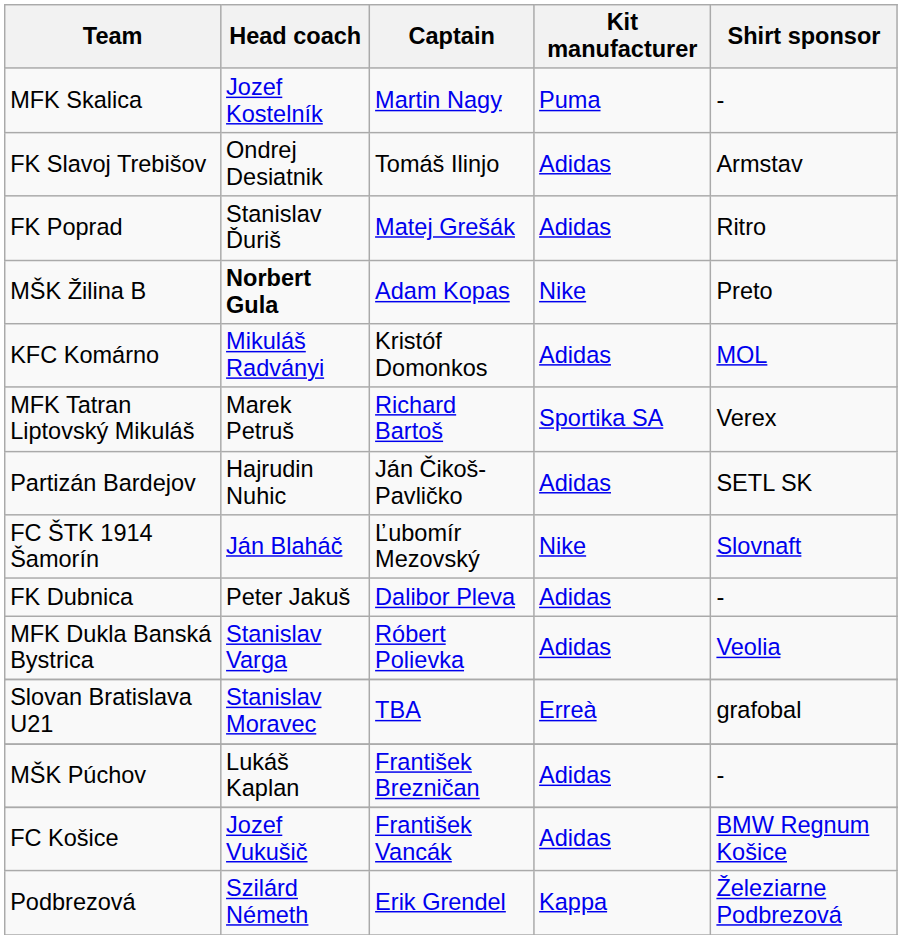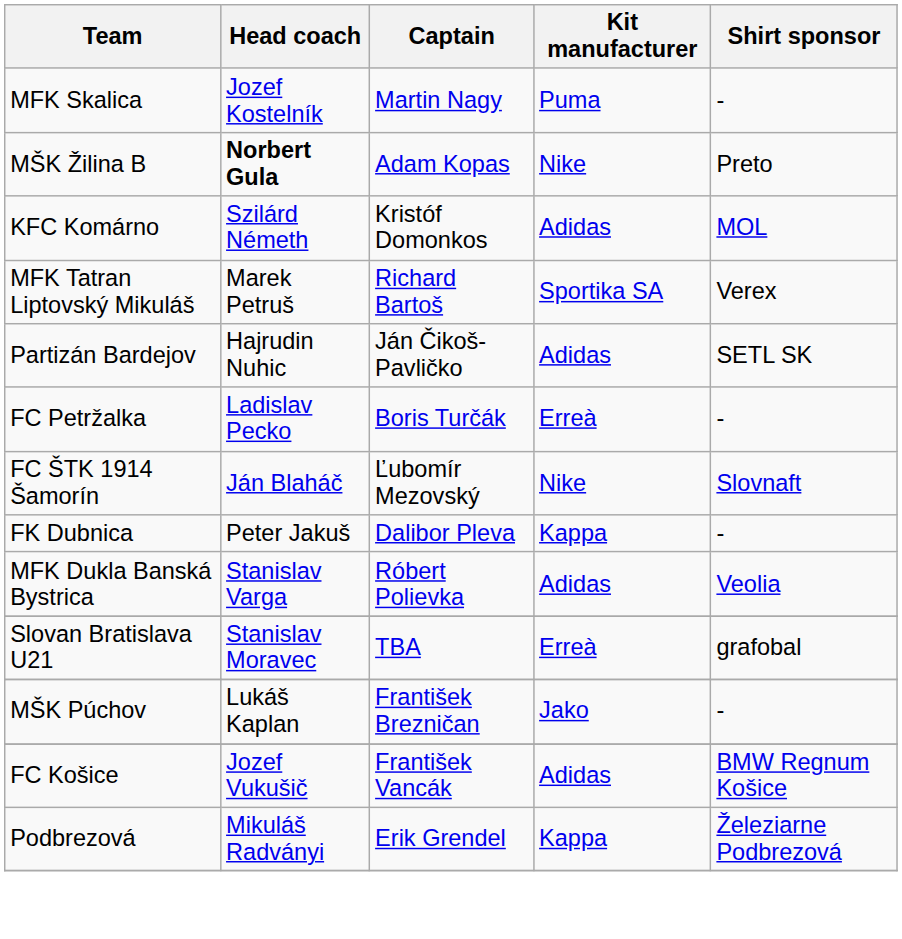 <table class="wikitable sortable" style="text-align: left;">
 <tr>
 <th>Team</th>
 <th>Head coach</th>
 <th>Captain</th>
 <th>Kit manufacturer</th>
 <th>Shirt sponsor</th>
 </tr>
 <tr>
 <td>MFK Skalica</td>
 <td> <a href='#'>Jozef Kostelník</a></td>
 <td> <a href='#'>Martin Nagy</a></td>
 <td> <a href='#'>Puma</a></td>
 <td>-</td>
 </tr>
 <tr>
-<td>FK Slavoj Trebišov</td>
-<td> Ondrej Desiatnik</td>
-<td> Tomáš Ilinjo</td>
-<td> <a href='#'>Adidas</a></td>
-<td>Armstav</td>
-</tr>
-<tr>
-<td>FK Poprad</td>
-<td> Stanislav Ďuriš</td>
-<td> <a href='#'>Matej Grešák</a></td>
-<td> <a href='#'>Adidas</a></td>
-<td>Ritro</td>
-</tr>
-<tr>
 <td>MŠK Žilina B</td>
 <td><strong> Norbert Gula</strong></td>
 <td> <a href='#'>Adam Kopas</a></td>
 <td> <a href='#'>Nike</a></td>
 <td>Preto</td>
 </tr>
 <tr>
 <td>KFC Komárno</td>
-<td> <a href='#'>Mikuláš Radványi</a></td>
+<td> <a href='#'>Szilárd Németh</a></td>
 <td> Kristóf Domonkos</td>
 <td> <a href='#'>Adidas</a></td>
 <td><a href='#'>MOL</a></td>
 </tr>
 <tr>
 <td>MFK Tatran Liptovský Mikuláš</td>
 <td> Marek Petruš</td>
 <td> <a href='#'>Richard Bartoš</a></td>
 <td> <a href='#'>Sportika SA</a></td>
 <td>Verex</td>
 </tr>
 <tr>
 <td>Partizán Bardejov</td>
 <td> Hajrudin Nuhic</td>
 <td> Ján Čikoš-Pavličko</td>
 <td> <a href='#'>Adidas</a></td>
 <td>SETL SK</td>
 </tr>
 <tr>
+<td>FC Petržalka</td>
+<td> <a href='#'>Ladislav Pecko</a></td>
+<td> <a href='#'>Boris Turčák</a></td>
+<td> <a href='#'>Erreà</a></td>
+<td>-</td>
+</tr>
+<tr>
 <td>FC ŠTK 1914 Šamorín</td>
 <td> <a href='#'>Ján Blaháč</a></td>
 <td> Ľubomír Mezovský</td>
 <td> <a href='#'>Nike</a></td>
 <td><a href='#'>Slovnaft</a></td>
 </tr>
 <tr>
 <td>FK Dubnica</td>
 <td> Peter Jakuš</td>
 <td> <a href='#'>Dalibor Pleva</a></td>
-<td> <a href='#'>Adidas</a></td>
+<td> <a href='#'>Kappa</a></td>
 <td>-</td>
 </tr>
 <tr>
 <td>MFK Dukla Banská Bystrica</td>
 <td> <a href='#'>Stanislav Varga</a></td>
 <td> <a href='#'>Róbert Polievka</a></td>
 <td> <a href='#'>Adidas</a></td>
 <td><a href='#'>Veolia</a></td>
 </tr>
 <tr>
 </tr>
 <tr>
 <td>Slovan Bratislava U21</td>
 <td> <a href='#'>Stanislav Moravec</a></td>
 <td> <a href='#'>TBA</a></td>
 <td> <a href='#'>Erreà</a></td>
 <td>grafobal</td>
 </tr>
 <tr>
 </tr>
 <tr>
 <td>MŠK Púchov</td>
 <td> Lukáš Kaplan</td>
 <td> <a href='#'>František Brezničan</a></td>
-<td> <a href='#'>Adidas</a></td>
+<td> <a href='#'>Jako</a></td>
 <td>-</td>
 </tr>
 <tr>
 </tr>
 <tr>
 <td>FC Košice</td>
 <td> <a href='#'>Jozef Vukušič</a></td>
 <td> <a href='#'>František Vancák</a></td>
 <td> <a href='#'>Adidas</a></td>
 <td><a href='#'>BMW Regnum Košice</a></td>
 </tr>
 <tr>
 <td>Podbrezová</td>
-<td> <a href='#'>Szilárd Németh</a></td>
+<td> <a href='#'>Mikuláš Radványi</a></td>
 <td> <a href='#'>Erik Grendel</a></td>
 <td> <a href='#'>Kappa</a></td>
 <td><a href='#'>Železiarne Podbrezová</a></td>
 </tr>
 <tr>
 </tr>
 </table>
